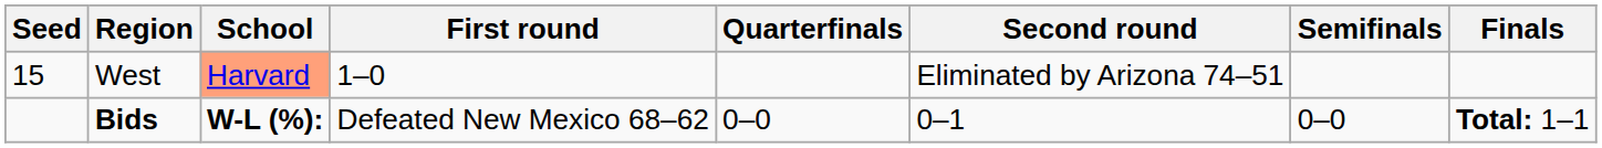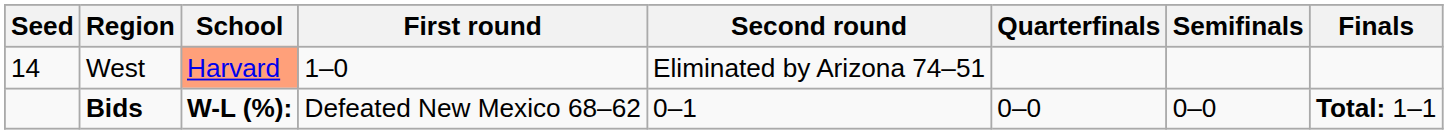 <table class="sortable wikitable" style="white-space:nowrap; font-size:90%;">
 <tr>
 <th>Seed</th>
 <th>Region</th>
 <th>School</th>
 <th>First round</th>
+<th>Second round</th>
 <th>Quarterfinals</th>
-<th>Second round</th>
 <th>Semifinals</th>
 <th>Finals</th>
 </tr>
 <tr>
-<td>15</td>
+<td>14</td>
 <td>West</td>
 <td style="background: lightsalmon;"><a href='#'>Harvard</a></td>
 <td>1–0 </td>
+<td>Eliminated by Arizona 74–51</td>
 <td></td>
-<td>Eliminated by Arizona 74–51</td>
 <td></td>
 <td></td>
 </tr>
 <tr>
 <td></td>
 <td><strong> Bids</strong></td>
 <td><strong>W-L (%):</strong></td>
 <td>Defeated New Mexico 68–62</td>
+<td>0–1 </td>
 <td>0–0</td>
-<td>0–1 </td>
 <td>0–0</td>
 <td><strong>Total:</strong> 1–1 </td>
 </tr>
 </table>
